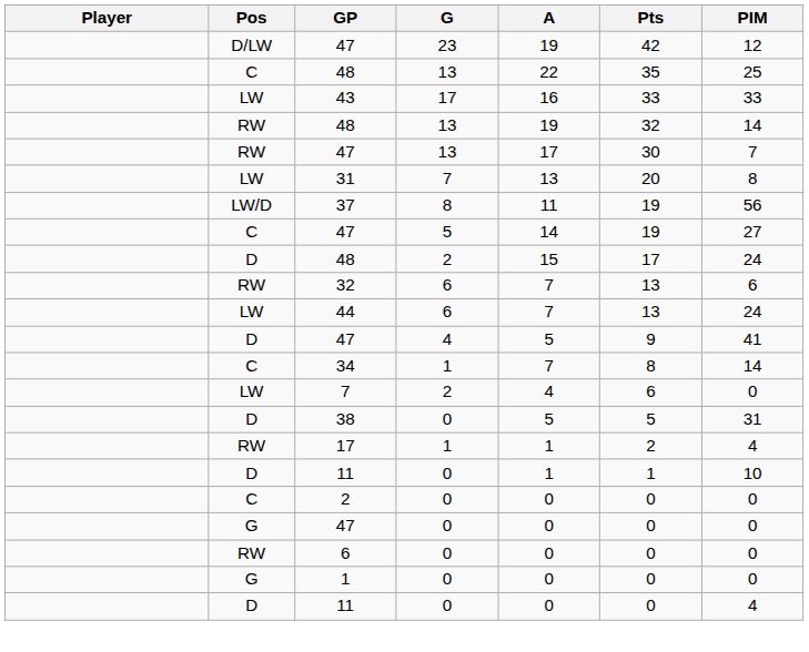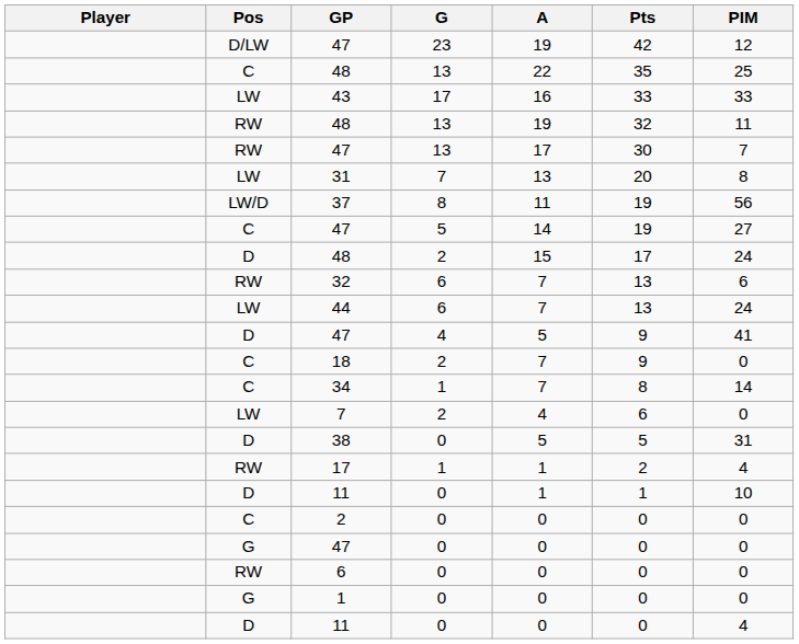 <table class="wikitable sortable" width="60%">
 <tr ALIGN="center">
 <th bgcolor="#DDDDFF" width="10%">Player</th>
 <th bgcolor="#DDDDFF" width="3%" title="Position">Pos</th>
 <th bgcolor="#DDDDFF" width="5%" title="Games played">GP</th>
 <th bgcolor="#DDDDFF" width="5%" title="Goals">G</th>
 <th bgcolor="#DDDDFF" width="5%" title="Assists">A</th>
 <th bgcolor="#DDDDFF" width="5%" title="Points">Pts</th>
 <th bgcolor="#DDDDFF" width="5%" title="Penalties in Minutes">PIM</th>
 </tr>
 <tr align="center">
 <td align="right"></td>
 <td>D/LW</td>
 <td>47</td>
 <td>23</td>
 <td>19</td>
 <td>42</td>
 <td>12</td>
 </tr>
 <tr align="center">
 <td align="right"></td>
 <td>C</td>
 <td>48</td>
 <td>13</td>
 <td>22</td>
 <td>35</td>
 <td>25</td>
 </tr>
 <tr align="center">
 <td align="right"></td>
 <td>LW</td>
 <td>43</td>
 <td>17</td>
 <td>16</td>
 <td>33</td>
 <td>33</td>
 </tr>
 <tr align="center">
 <td align="right"></td>
 <td>RW</td>
 <td>48</td>
 <td>13</td>
 <td>19</td>
 <td>32</td>
-<td>14</td>
+<td>11</td>
 </tr>
 <tr align="center">
 <td align="right"></td>
 <td>RW</td>
 <td>47</td>
 <td>13</td>
 <td>17</td>
 <td>30</td>
 <td>7</td>
 </tr>
 <tr align="center">
 <td align="right"></td>
 <td>LW</td>
 <td>31</td>
 <td>7</td>
 <td>13</td>
 <td>20</td>
 <td>8</td>
 </tr>
 <tr align="center">
 <td align="right"></td>
 <td>LW/D</td>
 <td>37</td>
 <td>8</td>
 <td>11</td>
 <td>19</td>
 <td>56</td>
 </tr>
 <tr align="center">
 <td align="right"></td>
 <td>C</td>
 <td>47</td>
 <td>5</td>
 <td>14</td>
 <td>19</td>
 <td>27</td>
 </tr>
 <tr align="center">
 <td align="right"></td>
 <td>D</td>
 <td>48</td>
 <td>2</td>
 <td>15</td>
 <td>17</td>
 <td>24</td>
 </tr>
 <tr align="center">
 <td align="right"></td>
 <td>RW</td>
 <td>32</td>
 <td>6</td>
 <td>7</td>
 <td>13</td>
 <td>6</td>
 </tr>
 <tr align="center">
 <td align="right"></td>
 <td>LW</td>
 <td>44</td>
 <td>6</td>
 <td>7</td>
 <td>13</td>
 <td>24</td>
 </tr>
 <tr align="center">
 <td align="right"></td>
 <td>D</td>
 <td>47</td>
 <td>4</td>
 <td>5</td>
 <td>9</td>
 <td>41</td>
+</tr>
+<tr align="center">
+<td align="right"></td>
+<td>C</td>
+<td>18</td>
+<td>2</td>
+<td>7</td>
+<td>9</td>
+<td>0</td>
 </tr>
 <tr align="center">
 <td align="right"></td>
 <td>C</td>
 <td>34</td>
 <td>1</td>
 <td>7</td>
 <td>8</td>
 <td>14</td>
 </tr>
 <tr align="center">
 <td align="right"></td>
 <td>LW</td>
 <td>7</td>
 <td>2</td>
 <td>4</td>
 <td>6</td>
 <td>0</td>
 </tr>
 <tr align="center">
 <td align="right"></td>
 <td>D</td>
 <td>38</td>
 <td>0</td>
 <td>5</td>
 <td>5</td>
 <td>31</td>
 </tr>
 <tr align="center">
 <td align="right"></td>
 <td>RW</td>
 <td>17</td>
 <td>1</td>
 <td>1</td>
 <td>2</td>
 <td>4</td>
 </tr>
 <tr align="center">
 <td align="right"></td>
 <td>D</td>
 <td>11</td>
 <td>0</td>
 <td>1</td>
 <td>1</td>
 <td>10</td>
 </tr>
 <tr align="center">
 <td align="right"></td>
 <td>C</td>
 <td>2</td>
 <td>0</td>
 <td>0</td>
 <td>0</td>
 <td>0</td>
 </tr>
 <tr align="center">
 <td align="right"></td>
 <td>G</td>
 <td>47</td>
 <td>0</td>
 <td>0</td>
 <td>0</td>
 <td>0</td>
 </tr>
 <tr align="center">
 <td align="right"></td>
 <td>RW</td>
 <td>6</td>
 <td>0</td>
 <td>0</td>
 <td>0</td>
 <td>0</td>
 </tr>
 <tr align="center">
 <td align="right"></td>
 <td>G</td>
 <td>1</td>
 <td>0</td>
 <td>0</td>
 <td>0</td>
 <td>0</td>
 </tr>
 <tr align="center">
 <td align="right"></td>
 <td>D</td>
 <td>11</td>
 <td>0</td>
 <td>0</td>
 <td>0</td>
 <td>4</td>
 </tr>
 </table>
